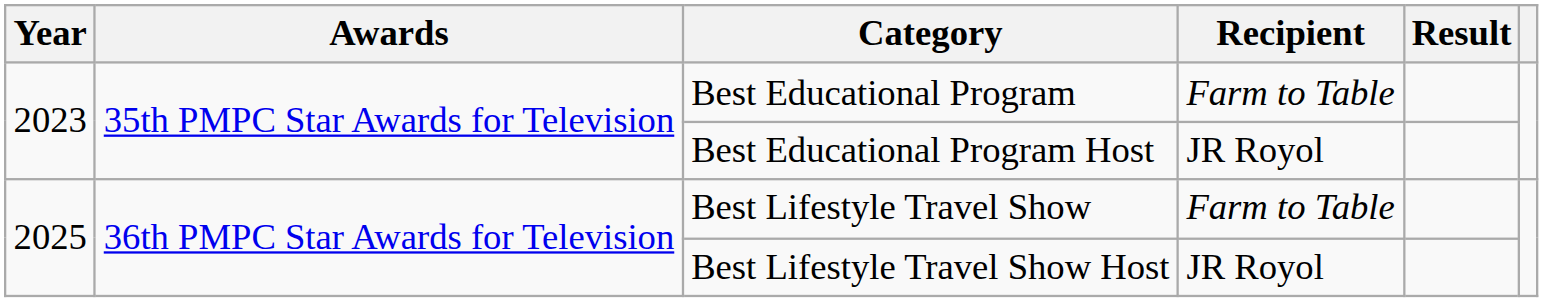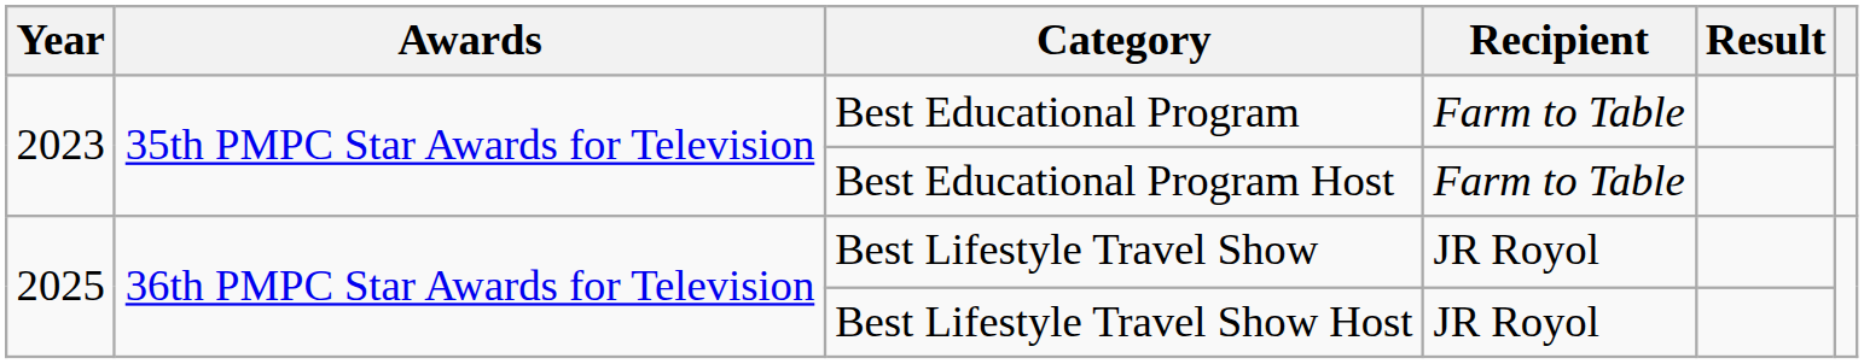 <table class="wikitable">
 <tr>
 <th>Year</th>
 <th>Awards</th>
 <th>Category</th>
 <th>Recipient</th>
 <th>Result</th>
 <th></th>
 </tr>
 <tr>
 <td rowspan=2>2023</td>
 <td rowspan=2><a href='#'>35th PMPC Star Awards for Television</a></td>
 <td>Best Educational Program</td>
 <td><em>Farm to Table</em></td>
 <td></td>
 <td rowspan=2></td>
 </tr>
 <tr>
 <td>Best Educational Program Host</td>
-<td>JR Royol</td>
+<td><em>Farm to Table</em></td>
 <td></td>
 </tr>
 <tr>
 <td rowspan=2>2025</td>
 <td rowspan=2><a href='#'>36th PMPC Star Awards for Television</a></td>
 <td>Best Lifestyle Travel Show</td>
-<td><em>Farm to Table</em></td>
+<td>JR Royol</td>
 <td></td>
 <td rowspan=2></td>
 </tr>
 <tr>
 <td>Best Lifestyle Travel Show Host</td>
 <td>JR Royol</td>
 <td></td>
 </tr>
 </table>
